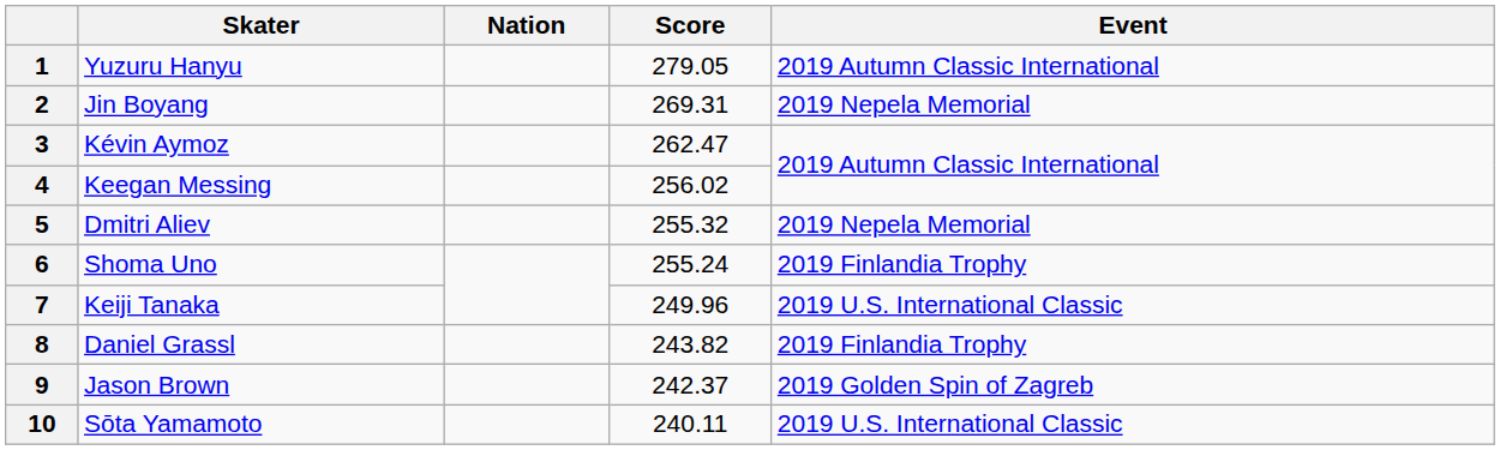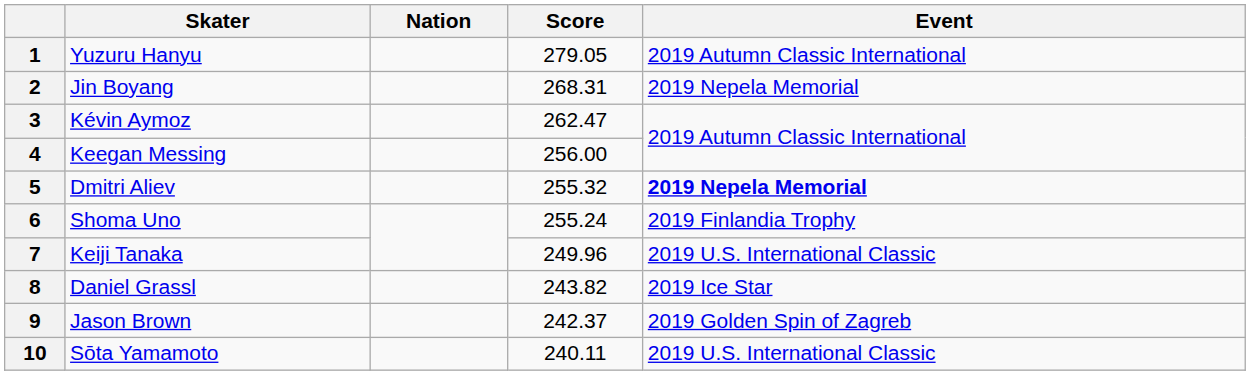 <table class="wikitable sortable" style="text-align:left; width:75%">
 <tr>
 <th scope="col"></th>
 <th scope="col">Skater</th>
 <th scope="col">Nation</th>
 <th scope="col">Score</th>
 <th scope="col">Event</th>
 </tr>
 <tr>
 <th scope="row">1</th>
 <td><a href='#'>Yuzuru Hanyu</a></td>
 <td></td>
 <td style="text-align:center;">279.05</td>
 <td><a href='#'>2019 Autumn Classic International</a></td>
 </tr>
 <tr>
 <th scope="row">2</th>
 <td><a href='#'>Jin Boyang</a></td>
 <td></td>
-<td style="text-align:center;">269.31</td>
+<td style="text-align:center;">268.31</td>
 <td><a href='#'>2019 Nepela Memorial</a></td>
 </tr>
 <tr>
 <th scope="row">3</th>
 <td><a href='#'>Kévin Aymoz</a></td>
 <td></td>
 <td style="text-align:center;">262.47</td>
 <td rowspan="2"><a href='#'>2019 Autumn Classic International</a></td>
 </tr>
 <tr>
 <th scope="row">4</th>
 <td><a href='#'>Keegan Messing</a></td>
 <td></td>
-<td style="text-align:center;">256.02</td>
+<td style="text-align:center;">256.00</td>
 </tr>
 <tr>
 <th scope="row">5</th>
 <td><a href='#'>Dmitri Aliev</a></td>
 <td></td>
 <td style="text-align:center;">255.32</td>
-<td><a href='#'>2019 Nepela Memorial</a></td>
+<td><strong><a href='#'>2019 Nepela Memorial</a></strong></td>
 </tr>
 <tr>
 <th scope="row">6</th>
 <td><a href='#'>Shoma Uno</a></td>
 <td rowspan="2"></td>
 <td style="text-align:center;">255.24</td>
 <td><a href='#'>2019 Finlandia Trophy</a></td>
 </tr>
 <tr>
 <th scope="row">7</th>
 <td><a href='#'>Keiji Tanaka</a></td>
 <td style="text-align:center;">249.96</td>
 <td><a href='#'>2019 U.S. International Classic</a></td>
 </tr>
 <tr>
 <th scope="row">8</th>
 <td><a href='#'>Daniel Grassl</a></td>
 <td></td>
 <td style="text-align:center;">243.82</td>
-<td><a href='#'>2019 Finlandia Trophy</a></td>
+<td><a href='#'>2019 Ice Star</a></td>
 </tr>
 <tr>
 <th scope="row">9</th>
 <td><a href='#'>Jason Brown</a></td>
 <td></td>
 <td style="text-align:center;">242.37</td>
 <td><a href='#'>2019 Golden Spin of Zagreb</a></td>
 </tr>
 <tr>
 <th scope="row">10</th>
 <td><a href='#'>Sōta Yamamoto</a></td>
 <td></td>
 <td style="text-align:center;">240.11</td>
 <td><a href='#'>2019 U.S. International Classic</a></td>
 </tr>
 </table>
